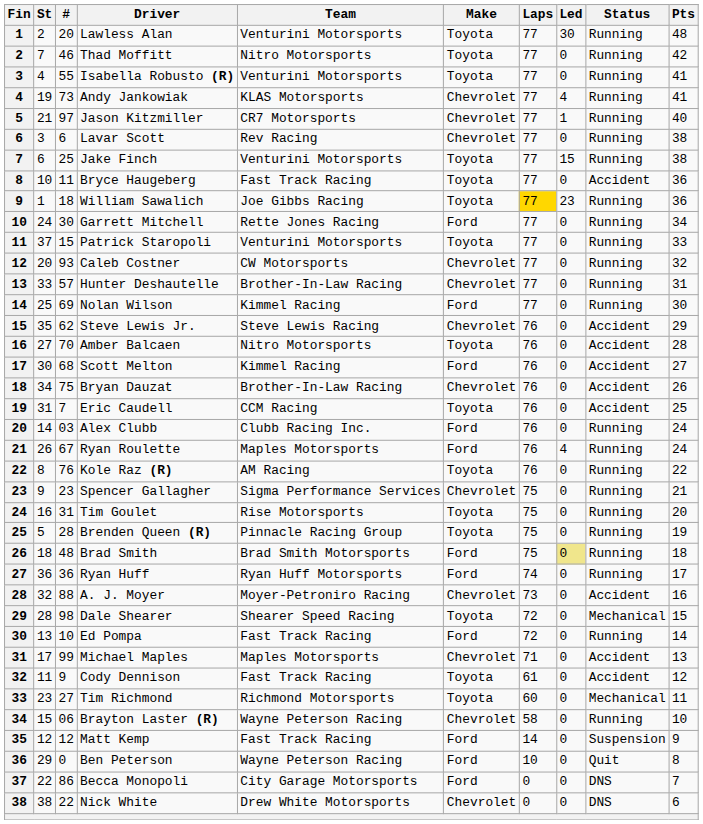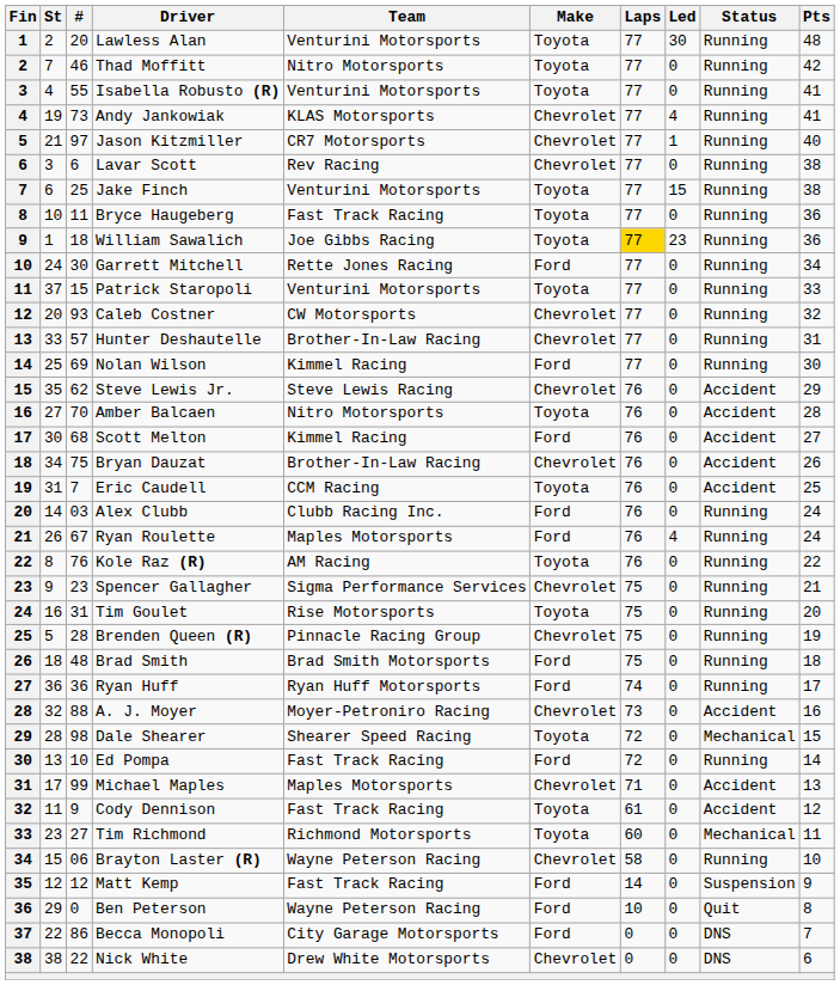 <table class="wikitable" style="font-size:95%">
 <tr>
 <th>Fin</th>
 <th>St</th>
 <th>#</th>
 <th>Driver</th>
 <th>Team</th>
 <th>Make</th>
 <th>Laps</th>
 <th>Led</th>
 <th>Status</th>
 <th>Pts</th>
 </tr>
 <tr>
 <th>1</th>
 <td>2</td>
 <td>20</td>
 <td>Lawless Alan</td>
 <td>Venturini Motorsports</td>
 <td>Toyota</td>
 <td>77</td>
 <td>30</td>
 <td>Running</td>
 <td>48</td>
 </tr>
 <tr>
 <th>2</th>
 <td>7</td>
 <td>46</td>
 <td>Thad Moffitt</td>
 <td>Nitro Motorsports</td>
 <td>Toyota</td>
 <td>77</td>
 <td>0</td>
 <td>Running</td>
 <td>42</td>
 </tr>
 <tr>
 <th>3</th>
 <td>4</td>
 <td>55</td>
 <td>Isabella Robusto <strong>(R)</strong></td>
 <td>Venturini Motorsports</td>
 <td>Toyota</td>
 <td>77</td>
 <td>0</td>
 <td>Running</td>
 <td>41</td>
 </tr>
 <tr>
 <th>4</th>
 <td>19</td>
 <td>73</td>
 <td>Andy Jankowiak</td>
 <td>KLAS Motorsports</td>
 <td>Chevrolet</td>
 <td>77</td>
 <td>4</td>
 <td>Running</td>
 <td>41</td>
 </tr>
 <tr>
 <th>5</th>
 <td>21</td>
 <td>97</td>
 <td>Jason Kitzmiller</td>
 <td>CR7 Motorsports</td>
 <td>Chevrolet</td>
 <td>77</td>
 <td>1</td>
 <td>Running</td>
 <td>40</td>
 </tr>
 <tr>
 <th>6</th>
 <td>3</td>
 <td>6</td>
 <td>Lavar Scott</td>
 <td>Rev Racing</td>
 <td>Chevrolet</td>
 <td>77</td>
 <td>0</td>
 <td>Running</td>
 <td>38</td>
 </tr>
 <tr>
 <th>7</th>
 <td>6</td>
 <td>25</td>
 <td>Jake Finch</td>
 <td>Venturini Motorsports</td>
 <td>Toyota</td>
 <td>77</td>
 <td>15</td>
 <td>Running</td>
 <td>38</td>
 </tr>
 <tr>
 <th>8</th>
 <td>10</td>
 <td>11</td>
 <td>Bryce Haugeberg</td>
 <td>Fast Track Racing</td>
 <td>Toyota</td>
 <td>77</td>
 <td>0</td>
-<td>Accident</td>
+<td>Running</td>
 <td>36</td>
 </tr>
 <tr>
 <th>9</th>
 <td>1</td>
 <td>18</td>
 <td>William Sawalich</td>
 <td>Joe Gibbs Racing</td>
 <td>Toyota</td>
 <td style="background: gold;">77</td>
 <td>23</td>
 <td>Running</td>
 <td>36</td>
 </tr>
 <tr>
 <th>10</th>
 <td>24</td>
 <td>30</td>
 <td>Garrett Mitchell</td>
 <td>Rette Jones Racing</td>
 <td>Ford</td>
 <td>77</td>
 <td>0</td>
 <td>Running</td>
 <td>34</td>
 </tr>
 <tr>
 <th>11</th>
 <td>37</td>
 <td>15</td>
 <td>Patrick Staropoli</td>
 <td>Venturini Motorsports</td>
 <td>Toyota</td>
 <td>77</td>
 <td>0</td>
 <td>Running</td>
 <td>33</td>
 </tr>
 <tr>
 <th>12</th>
 <td>20</td>
 <td>93</td>
 <td>Caleb Costner</td>
 <td>CW Motorsports</td>
 <td>Chevrolet</td>
 <td>77</td>
 <td>0</td>
 <td>Running</td>
 <td>32</td>
 </tr>
 <tr>
 <th>13</th>
 <td>33</td>
 <td>57</td>
 <td>Hunter Deshautelle</td>
 <td>Brother-In-Law Racing</td>
 <td>Chevrolet</td>
 <td>77</td>
 <td>0</td>
 <td>Running</td>
 <td>31</td>
 </tr>
 <tr>
 <th>14</th>
 <td>25</td>
 <td>69</td>
 <td>Nolan Wilson</td>
 <td>Kimmel Racing</td>
 <td>Ford</td>
 <td>77</td>
 <td>0</td>
 <td>Running</td>
 <td>30</td>
 </tr>
 <tr>
 <th>15</th>
 <td>35</td>
 <td>62</td>
 <td>Steve Lewis Jr.</td>
 <td>Steve Lewis Racing</td>
 <td>Chevrolet</td>
 <td>76</td>
 <td>0</td>
 <td>Accident</td>
 <td>29</td>
 </tr>
 <tr>
 <th>16</th>
 <td>27</td>
 <td>70</td>
 <td>Amber Balcaen</td>
 <td>Nitro Motorsports</td>
 <td>Toyota</td>
 <td>76</td>
 <td>0</td>
 <td>Accident</td>
 <td>28</td>
 </tr>
 <tr>
 <th>17</th>
 <td>30</td>
 <td>68</td>
 <td>Scott Melton</td>
 <td>Kimmel Racing</td>
 <td>Ford</td>
 <td>76</td>
 <td>0</td>
 <td>Accident</td>
 <td>27</td>
 </tr>
 <tr>
 <th>18</th>
 <td>34</td>
 <td>75</td>
 <td>Bryan Dauzat</td>
 <td>Brother-In-Law Racing</td>
 <td>Chevrolet</td>
 <td>76</td>
 <td>0</td>
 <td>Accident</td>
 <td>26</td>
 </tr>
 <tr>
 <th>19</th>
 <td>31</td>
 <td>7</td>
 <td>Eric Caudell</td>
 <td>CCM Racing</td>
 <td>Toyota</td>
 <td>76</td>
 <td>0</td>
 <td>Accident</td>
 <td>25</td>
 </tr>
 <tr>
 <th>20</th>
 <td>14</td>
 <td>03</td>
 <td>Alex Clubb</td>
 <td>Clubb Racing Inc.</td>
 <td>Ford</td>
 <td>76</td>
 <td>0</td>
 <td>Running</td>
 <td>24</td>
 </tr>
 <tr>
 <th>21</th>
 <td>26</td>
 <td>67</td>
 <td>Ryan Roulette</td>
 <td>Maples Motorsports</td>
 <td>Ford</td>
 <td>76</td>
 <td>4</td>
 <td>Running</td>
 <td>24</td>
 </tr>
 <tr>
 <th>22</th>
 <td>8</td>
 <td>76</td>
 <td>Kole Raz <strong>(R)</strong></td>
 <td>AM Racing</td>
 <td>Toyota</td>
 <td>76</td>
 <td>0</td>
 <td>Running</td>
 <td>22</td>
 </tr>
 <tr>
 <th>23</th>
 <td>9</td>
 <td>23</td>
 <td>Spencer Gallagher</td>
 <td>Sigma Performance Services</td>
 <td>Chevrolet</td>
 <td>75</td>
 <td>0</td>
 <td>Running</td>
 <td>21</td>
 </tr>
 <tr>
 <th>24</th>
 <td>16</td>
 <td>31</td>
 <td>Tim Goulet</td>
 <td>Rise Motorsports</td>
 <td>Toyota</td>
 <td>75</td>
 <td>0</td>
 <td>Running</td>
 <td>20</td>
 </tr>
 <tr>
 <th>25</th>
 <td>5</td>
 <td>28</td>
 <td>Brenden Queen <strong>(R)</strong></td>
 <td>Pinnacle Racing Group</td>
-<td>Toyota</td>
+<td>Chevrolet</td>
 <td>75</td>
 <td>0</td>
 <td>Running</td>
 <td>19</td>
 </tr>
 <tr>
 <th>26</th>
 <td>18</td>
 <td>48</td>
 <td>Brad Smith</td>
 <td>Brad Smith Motorsports</td>
 <td>Ford</td>
 <td>75</td>
-<td style="background: khaki;">0</td>
+<td>0</td>
 <td>Running</td>
 <td>18</td>
 </tr>
 <tr>
 <th>27</th>
 <td>36</td>
 <td>36</td>
 <td>Ryan Huff</td>
 <td>Ryan Huff Motorsports</td>
 <td>Ford</td>
 <td>74</td>
 <td>0</td>
 <td>Running</td>
 <td>17</td>
 </tr>
 <tr>
 <th>28</th>
 <td>32</td>
 <td>88</td>
 <td>A. J. Moyer</td>
 <td>Moyer-Petroniro Racing</td>
 <td>Chevrolet</td>
 <td>73</td>
 <td>0</td>
 <td>Accident</td>
 <td>16</td>
 </tr>
 <tr>
 <th>29</th>
 <td>28</td>
 <td>98</td>
 <td>Dale Shearer</td>
 <td>Shearer Speed Racing</td>
 <td>Toyota</td>
 <td>72</td>
 <td>0</td>
 <td>Mechanical</td>
 <td>15</td>
 </tr>
 <tr>
 <th>30</th>
 <td>13</td>
 <td>10</td>
 <td>Ed Pompa</td>
 <td>Fast Track Racing</td>
 <td>Ford</td>
 <td>72</td>
 <td>0</td>
 <td>Running</td>
 <td>14</td>
 </tr>
 <tr>
 <th>31</th>
 <td>17</td>
 <td>99</td>
 <td>Michael Maples</td>
 <td>Maples Motorsports</td>
 <td>Chevrolet</td>
 <td>71</td>
 <td>0</td>
 <td>Accident</td>
 <td>13</td>
 </tr>
 <tr>
 <th>32</th>
 <td>11</td>
 <td>9</td>
 <td>Cody Dennison</td>
 <td>Fast Track Racing</td>
 <td>Toyota</td>
 <td>61</td>
 <td>0</td>
 <td>Accident</td>
 <td>12</td>
 </tr>
 <tr>
 <th>33</th>
 <td>23</td>
 <td>27</td>
 <td>Tim Richmond</td>
 <td>Richmond Motorsports</td>
 <td>Toyota</td>
 <td>60</td>
 <td>0</td>
 <td>Mechanical</td>
 <td>11</td>
 </tr>
 <tr>
 <th>34</th>
 <td>15</td>
 <td>06</td>
 <td>Brayton Laster <strong>(R)</strong></td>
 <td>Wayne Peterson Racing</td>
 <td>Chevrolet</td>
 <td>58</td>
 <td>0</td>
 <td>Running</td>
 <td>10</td>
 </tr>
 <tr>
 <th>35</th>
 <td>12</td>
 <td>12</td>
 <td>Matt Kemp</td>
 <td>Fast Track Racing</td>
 <td>Ford</td>
 <td>14</td>
 <td>0</td>
 <td>Suspension</td>
 <td>9</td>
 </tr>
 <tr>
 <th>36</th>
 <td>29</td>
 <td>0</td>
 <td>Ben Peterson</td>
 <td>Wayne Peterson Racing</td>
 <td>Ford</td>
 <td>10</td>
 <td>0</td>
 <td>Quit</td>
 <td>8</td>
 </tr>
 <tr>
 <th>37</th>
 <td>22</td>
 <td>86</td>
 <td>Becca Monopoli</td>
 <td>City Garage Motorsports</td>
 <td>Ford</td>
 <td>0</td>
 <td>0</td>
 <td>DNS</td>
 <td>7</td>
 </tr>
 <tr>
 <th>38</th>
 <td>38</td>
 <td>22</td>
 <td>Nick White</td>
 <td>Drew White Motorsports</td>
 <td>Chevrolet</td>
 <td>0</td>
 <td>0</td>
 <td>DNS</td>
 <td>6</td>
 </tr>
 <tr>
 <th colspan="10"></th>
 </tr>
 </table>
